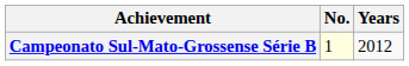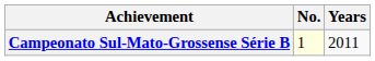 <table class="wikitable plainrowheaders">
 <tr>
 <th scope=col>Achievement</th>
 <th scope=col>No.</th>
 <th scope=col>Years</th>
 </tr>
 <tr>
 <th scope=row><a href='#'>Campeonato Sul-Mato-Grossense Série B</a></th>
 <td style="background: lightyellow;">1</td>
-<td>2012</td>
+<td>2011</td>
 </tr>
 </table>
